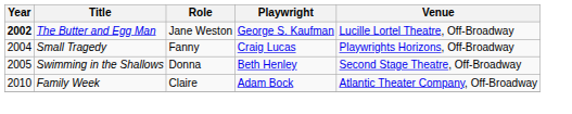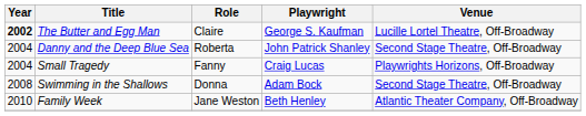 <table class="wikitable unsortable plainrowheaders">
 <tr>
 <th scope="col">Year</th>
 <th scope="col">Title</th>
 <th scope="col">Role</th>
 <th scope="col">Playwright</th>
 <th scope="col" class="unsortable">Venue</th>
 </tr>
 <tr>
 <td><strong>2002</strong></td>
 <td><em><a href='#'>The Butter and Egg Man</a></em></td>
-<td>Jane Weston</td>
+<td>Claire</td>
 <td><a href='#'>George S. Kaufman</a></td>
 <td><a href='#'>Lucille Lortel Theatre</a>, Off-Broadway</td>
+</tr>
+<tr>
+<td>2004</td>
+<td><em><a href='#'>Danny and the Deep Blue Sea</a></em></td>
+<td>Roberta</td>
+<td><a href='#'>John Patrick Shanley</a></td>
+<td><a href='#'>Second Stage Theatre</a>, Off-Broadway</td>
 </tr>
 <tr>
 <td>2004</td>
 <td><em>Small Tragedy</em></td>
 <td>Fanny</td>
 <td><a href='#'>Craig Lucas</a></td>
 <td><a href='#'>Playwrights Horizons</a>, Off-Broadway</td>
 </tr>
 <tr>
-<td>2005</td>
+<td>2008</td>
 <td><em>Swimming in the Shallows</em></td>
 <td>Donna</td>
-<td><a href='#'>Beth Henley</a></td>
+<td><a href='#'>Adam Bock</a></td>
 <td><a href='#'>Second Stage Theatre</a>, Off-Broadway</td>
 </tr>
 <tr>
 <td>2010</td>
 <td><em>Family Week</em></td>
-<td>Claire</td>
-<td><a href='#'>Adam Bock</a></td>
+<td>Jane Weston</td>
+<td><a href='#'>Beth Henley</a></td>
 <td><a href='#'>Atlantic Theater Company</a>, Off-Broadway</td>
 </tr>
 <tr>
 </tr>
 </table>
